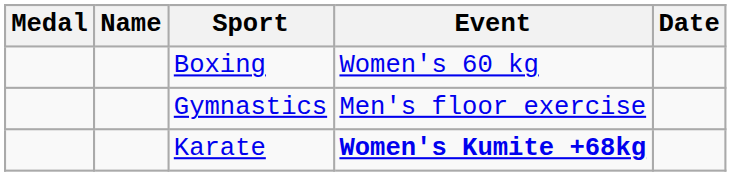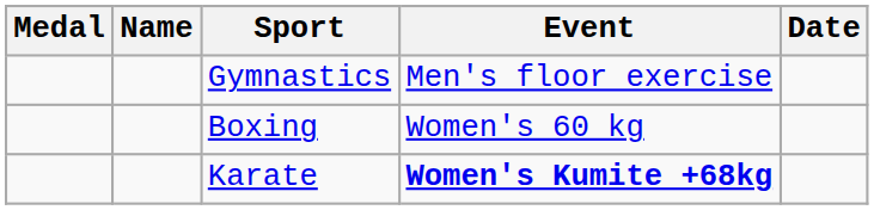 <table class="wikitable sortable" style=font-size:95%>
 <tr>
 <th>Medal</th>
 <th>Name</th>
 <th>Sport</th>
 <th>Event</th>
 <th>Date</th>
 </tr>
 <tr>
 <td></td>
 <td></td>
-<td><a href='#'>Boxing</a></td>
-<td><a href='#'>Women's 60 kg</a></td>
+<td><a href='#'>Gymnastics</a></td>
+<td><a href='#'>Men's floor exercise</a></td>
 <td></td>
 </tr>
 <tr>
 <td></td>
 <td></td>
-<td><a href='#'>Gymnastics</a></td>
-<td><a href='#'>Men's floor exercise</a></td>
+<td><a href='#'>Boxing</a></td>
+<td><a href='#'>Women's 60 kg</a></td>
 <td></td>
 </tr>
 <tr>
 <td></td>
 <td></td>
 <td><a href='#'>Karate</a></td>
 <td><strong><a href='#'>Women's Kumite +68kg</a></strong></td>
 <td></td>
 </tr>
 </table>
